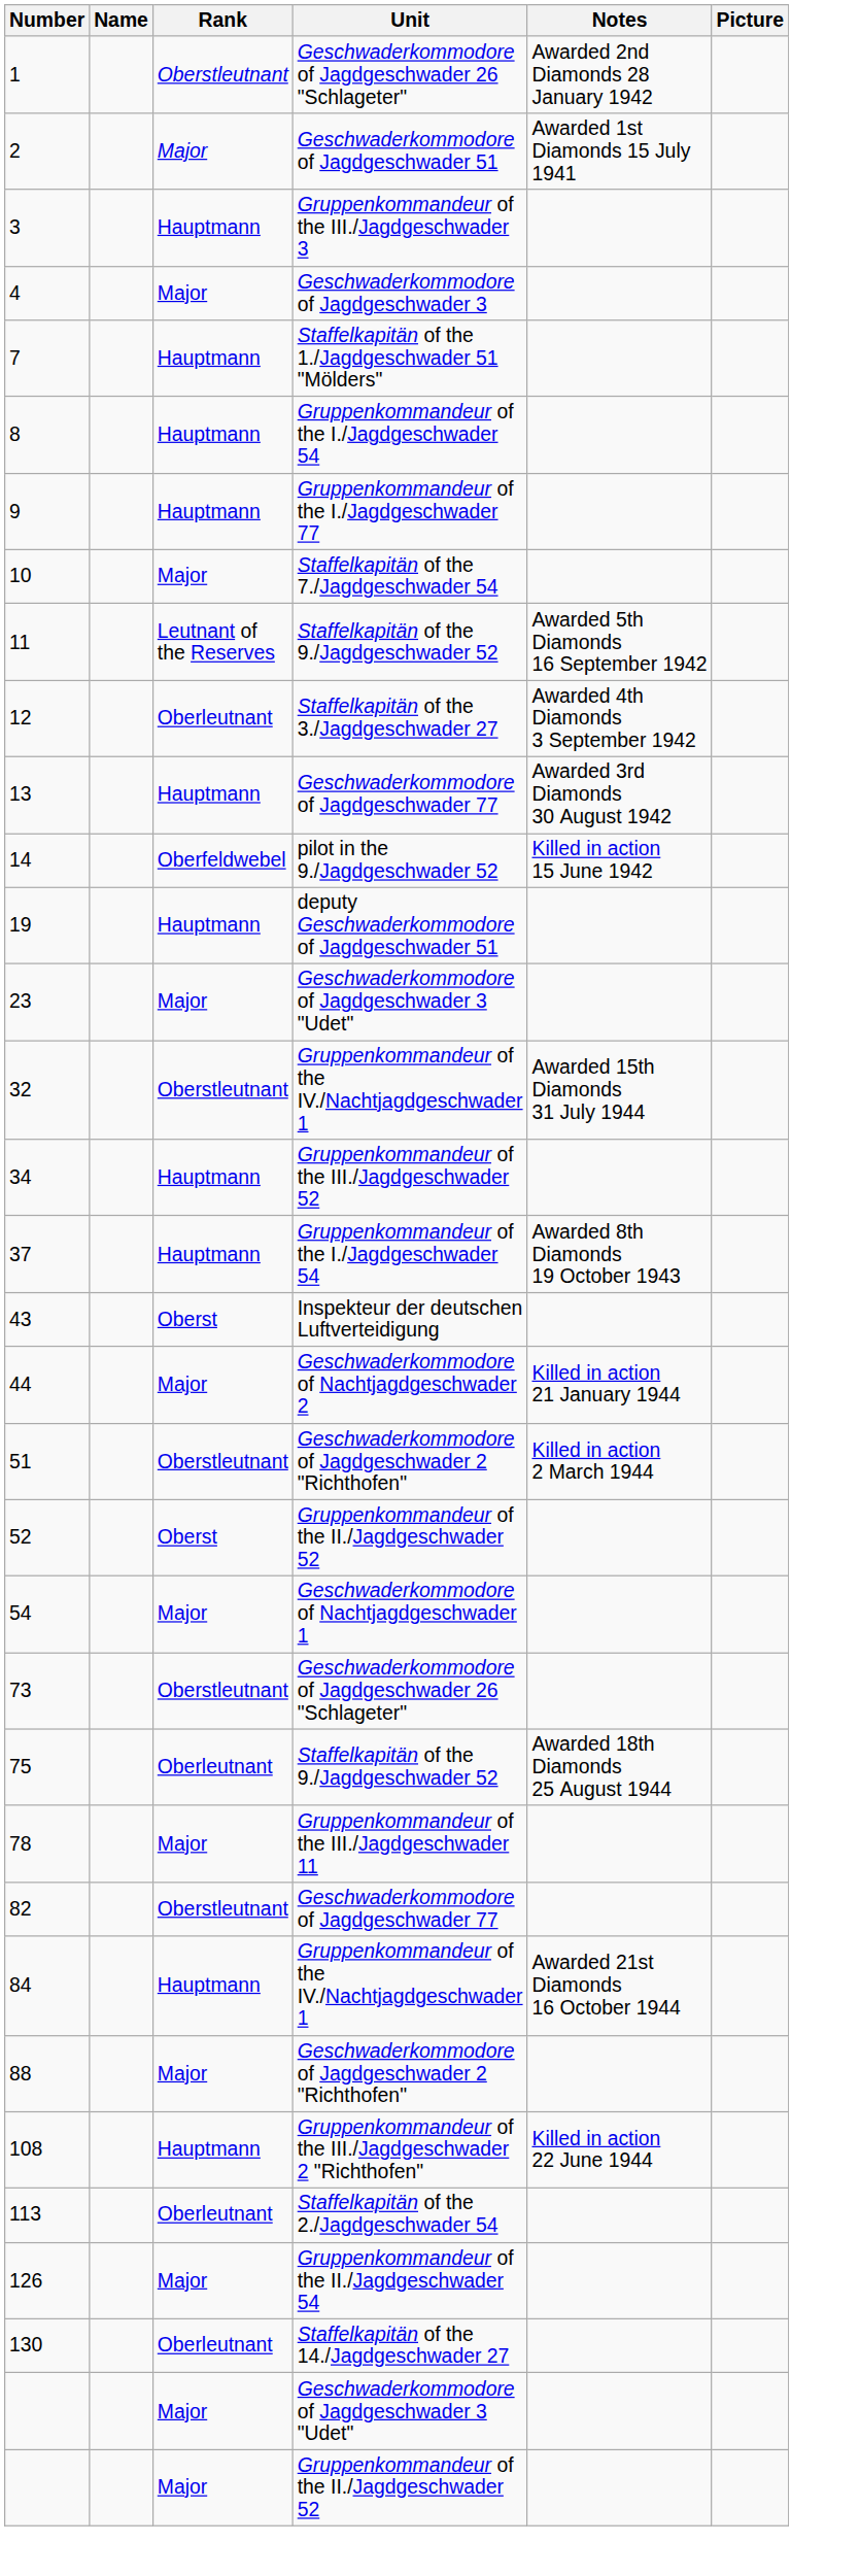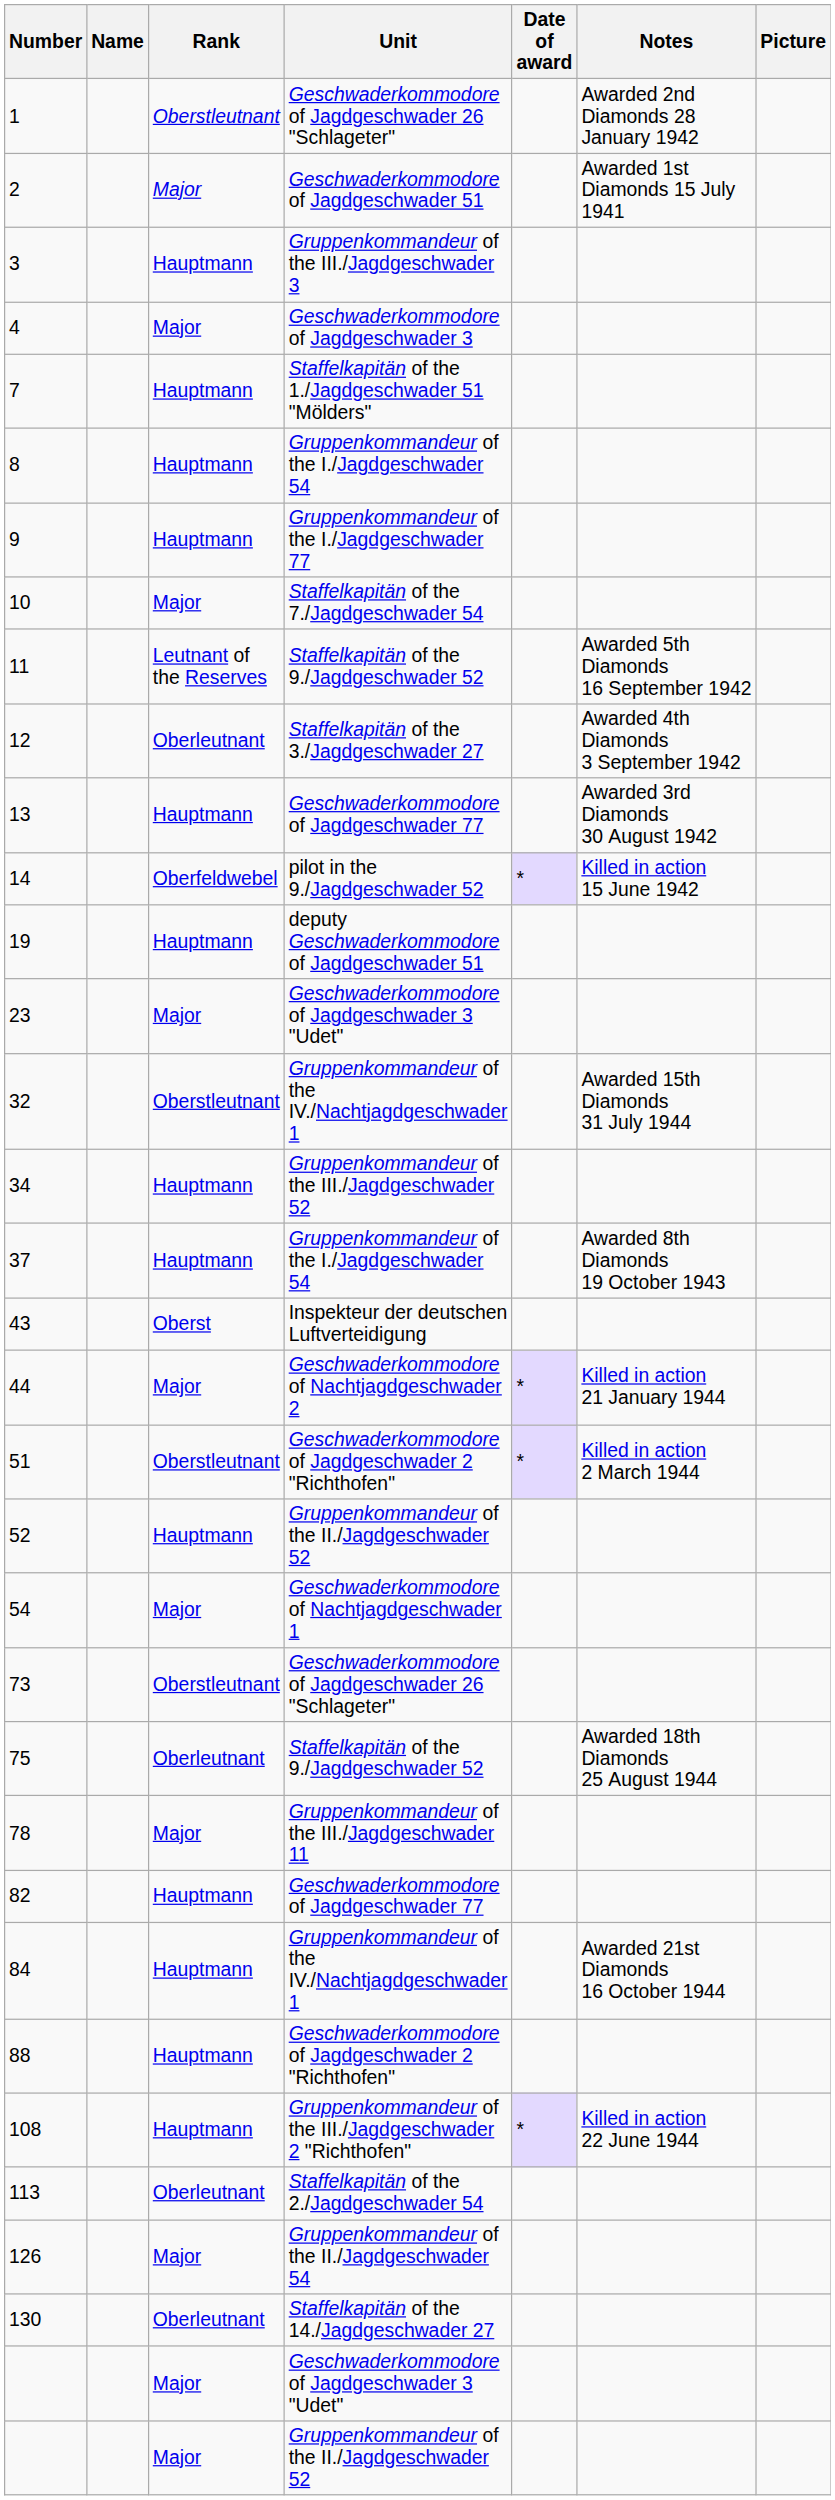 <table class="wikitable sortable" style="width:100%;">
 <tr>
 <th width="6%">Number</th>
 <th width="23%">Name</th>
 <th width="10%">Rank</th>
 <th width="28%" class="unsortable">Unit</th>
+<th width="10%">Date of award</th>
 <th width="15%" class="unsortable">Notes</th>
 <th width="10%" class="unsortable">Picture</th>
 </tr>
 <tr>
 <td>1</td>
 <td></td>
 <td><em><a href='#'>Oberstleutnant</a></em></td>
 <td><em><a href='#'>Geschwaderkommodore</a></em> of <a href='#'>Jagdgeschwader 26</a> "Schlageter"</td>
+<td></td>
 <td>Awarded 2nd Diamonds 28 January 1942</td>
 <td></td>
 </tr>
 <tr>
 <td>2</td>
 <td></td>
 <td><em><a href='#'>Major</a></em></td>
 <td><em><a href='#'>Geschwaderkommodore</a></em> of <a href='#'>Jagdgeschwader 51</a></td>
+<td></td>
 <td>Awarded 1st Diamonds 15 July 1941</td>
 <td></td>
 </tr>
 <tr>
 <td>3</td>
 <td></td>
 <td><a href='#'>Hauptmann</a></td>
 <td><em><a href='#'>Gruppenkommandeur</a></em> of the III./<a href='#'>Jagdgeschwader 3</a></td>
 <td></td>
 <td></td>
+<td></td>
 </tr>
 <tr>
 <td>4</td>
 <td></td>
 <td><a href='#'>Major</a></td>
 <td><em><a href='#'>Geschwaderkommodore</a></em> of <a href='#'>Jagdgeschwader 3</a></td>
+<td></td>
 <td></td>
 <td></td>
 </tr>
 <tr>
 <td>7</td>
 <td></td>
 <td><a href='#'>Hauptmann</a></td>
 <td><em><a href='#'>Staffelkapitän</a></em> of the 1./<a href='#'>Jagdgeschwader 51</a> "Mölders"</td>
 <td></td>
 <td></td>
+<td></td>
 </tr>
 <tr>
 <td>8</td>
 <td></td>
 <td><a href='#'>Hauptmann</a></td>
 <td><em><a href='#'>Gruppenkommandeur</a></em> of the I./<a href='#'>Jagdgeschwader 54</a></td>
+<td></td>
 <td></td>
 <td></td>
 </tr>
 <tr>
 <td>9</td>
 <td></td>
 <td><a href='#'>Hauptmann</a></td>
 <td><em><a href='#'>Gruppenkommandeur</a></em> of the I./<a href='#'>Jagdgeschwader 77</a></td>
 <td></td>
 <td></td>
+<td></td>
 </tr>
 <tr>
 <td>10</td>
 <td></td>
 <td><a href='#'>Major</a></td>
 <td><em><a href='#'>Staffelkapitän</a></em> of the 7./<a href='#'>Jagdgeschwader 54</a></td>
 <td></td>
 <td></td>
+<td></td>
 </tr>
 <tr>
 <td>11</td>
 <td></td>
 <td><a href='#'>Leutnant</a> of the <a href='#'>Reserves</a></td>
 <td><em><a href='#'>Staffelkapitän</a></em> of the 9./<a href='#'>Jagdgeschwader 52</a></td>
+<td></td>
 <td>Awarded 5th Diamonds 16 September 1942</td>
 <td></td>
 </tr>
 <tr>
 <td>12</td>
 <td></td>
 <td><a href='#'>Oberleutnant</a></td>
 <td><em><a href='#'>Staffelkapitän</a></em> of the 3./<a href='#'>Jagdgeschwader 27</a></td>
+<td></td>
 <td>Awarded 4th Diamonds 3 September 1942</td>
 <td></td>
 </tr>
 <tr>
 <td>13</td>
 <td></td>
 <td><a href='#'>Hauptmann</a></td>
 <td><em><a href='#'>Geschwaderkommodore</a></em> of <a href='#'>Jagdgeschwader 77</a></td>
+<td></td>
 <td>Awarded 3rd Diamonds 30 August 1942</td>
 <td></td>
 </tr>
 <tr>
 <td>14</td>
 <td></td>
 <td><a href='#'>Oberfeldwebel</a></td>
 <td>pilot in the 9./<a href='#'>Jagdgeschwader 52</a></td>
+<td style="background:#e3d9ff;" align="left">*</td>
 <td><a href='#'>Killed in action</a> 15 June 1942</td>
 <td></td>
 </tr>
 <tr>
 <td>19</td>
 <td></td>
 <td><a href='#'>Hauptmann</a></td>
 <td>deputy <em><a href='#'>Geschwaderkommodore</a></em> of <a href='#'>Jagdgeschwader 51</a></td>
 <td></td>
 <td></td>
+<td></td>
 </tr>
 <tr>
 <td>23</td>
 <td></td>
 <td><a href='#'>Major</a></td>
 <td><em><a href='#'>Geschwaderkommodore</a></em> of <a href='#'>Jagdgeschwader 3</a> "Udet"</td>
 <td></td>
 <td></td>
+<td></td>
 </tr>
 <tr>
 <td>32</td>
 <td></td>
 <td><a href='#'>Oberstleutnant</a></td>
 <td><em><a href='#'>Gruppenkommandeur</a></em> of the IV./<a href='#'>Nachtjagdgeschwader 1</a></td>
+<td></td>
 <td>Awarded 15th Diamonds 31 July 1944</td>
 <td></td>
 </tr>
 <tr>
 <td>34</td>
 <td></td>
 <td><a href='#'>Hauptmann</a></td>
 <td><em><a href='#'>Gruppenkommandeur</a></em> of the III./<a href='#'>Jagdgeschwader 52</a></td>
 <td></td>
 <td></td>
+<td></td>
 </tr>
 <tr>
 <td>37</td>
 <td></td>
 <td><a href='#'>Hauptmann</a></td>
 <td><em><a href='#'>Gruppenkommandeur</a></em> of the I./<a href='#'>Jagdgeschwader 54</a></td>
+<td></td>
 <td>Awarded 8th Diamonds 19 October 1943</td>
 <td></td>
 </tr>
 <tr>
 <td>43</td>
 <td></td>
 <td><a href='#'>Oberst</a></td>
 <td>Inspekteur der deutschen Luftverteidigung</td>
 <td></td>
 <td></td>
+<td></td>
 </tr>
 <tr>
 <td>44</td>
 <td></td>
 <td><a href='#'>Major</a></td>
 <td><em><a href='#'>Geschwaderkommodore</a></em> of <a href='#'>Nachtjagdgeschwader 2</a></td>
+<td style="background:#e3d9ff;" align="left">*</td>
 <td><a href='#'>Killed in action</a> 21 January 1944</td>
 <td></td>
 </tr>
 <tr>
 <td>51</td>
 <td></td>
 <td><a href='#'>Oberstleutnant</a></td>
 <td><em><a href='#'>Geschwaderkommodore</a></em> of <a href='#'>Jagdgeschwader 2</a> "Richthofen"</td>
+<td style="background:#e3d9ff;" align="left">*</td>
 <td><a href='#'>Killed in action</a> 2 March 1944</td>
 <td></td>
 </tr>
 <tr>
 <td>52</td>
 <td></td>
-<td><a href='#'>Oberst</a></td>
+<td><a href='#'>Hauptmann</a></td>
 <td><em><a href='#'>Gruppenkommandeur</a></em> of the II./<a href='#'>Jagdgeschwader 52</a></td>
+<td></td>
 <td></td>
 <td></td>
 </tr>
 <tr>
 <td>54</td>
 <td></td>
 <td><a href='#'>Major</a></td>
 <td><em><a href='#'>Geschwaderkommodore</a></em> of <a href='#'>Nachtjagdgeschwader 1</a></td>
 <td></td>
 <td></td>
+<td></td>
 </tr>
 <tr>
 <td>73</td>
 <td></td>
 <td><a href='#'>Oberstleutnant</a></td>
 <td><em><a href='#'>Geschwaderkommodore</a></em> of <a href='#'>Jagdgeschwader 26</a> "Schlageter"</td>
 <td></td>
 <td></td>
+<td></td>
 </tr>
 <tr>
 <td>75</td>
 <td></td>
 <td><a href='#'>Oberleutnant</a></td>
 <td><em><a href='#'>Staffelkapitän</a></em> of the 9./<a href='#'>Jagdgeschwader 52</a></td>
+<td></td>
 <td>Awarded 18th Diamonds 25 August 1944</td>
 <td></td>
 </tr>
 <tr>
 <td>78</td>
 <td></td>
 <td><a href='#'>Major</a></td>
 <td><em><a href='#'>Gruppenkommandeur</a></em> of the III./<a href='#'>Jagdgeschwader 11</a></td>
 <td></td>
 <td></td>
+<td></td>
 </tr>
 <tr>
 <td>82</td>
 <td></td>
-<td><a href='#'>Oberstleutnant</a></td>
+<td><a href='#'>Hauptmann</a></td>
 <td><em><a href='#'>Geschwaderkommodore</a></em> of <a href='#'>Jagdgeschwader 77</a></td>
+<td></td>
 <td></td>
 <td></td>
 </tr>
 <tr>
 <td>84</td>
 <td></td>
 <td><a href='#'>Hauptmann</a></td>
 <td><em><a href='#'>Gruppenkommandeur</a></em> of the IV./<a href='#'>Nachtjagdgeschwader 1</a></td>
+<td></td>
 <td>Awarded 21st Diamonds 16 October 1944</td>
 <td></td>
 </tr>
 <tr>
 <td>88</td>
 <td></td>
-<td><a href='#'>Major</a></td>
+<td><a href='#'>Hauptmann</a></td>
 <td><em><a href='#'>Geschwaderkommodore</a></em> of <a href='#'>Jagdgeschwader 2</a> "Richthofen"</td>
+<td></td>
 <td></td>
 <td></td>
 </tr>
 <tr>
 <td>108</td>
 <td></td>
 <td><a href='#'>Hauptmann</a></td>
 <td><em><a href='#'>Gruppenkommandeur</a></em> of the III./<a href='#'>Jagdgeschwader 2</a> "Richthofen"</td>
+<td style="background:#e3d9ff;" align="left">*</td>
 <td><a href='#'>Killed in action</a> 22 June 1944</td>
 <td></td>
 </tr>
 <tr>
 <td>113</td>
 <td></td>
 <td><a href='#'>Oberleutnant</a></td>
 <td><em><a href='#'>Staffelkapitän</a></em> of the 2./<a href='#'>Jagdgeschwader 54</a></td>
 <td></td>
 <td></td>
+<td></td>
 </tr>
 <tr>
 <td>126</td>
 <td></td>
 <td><a href='#'>Major</a></td>
 <td><em><a href='#'>Gruppenkommandeur</a></em> of the II./<a href='#'>Jagdgeschwader 54</a></td>
+<td></td>
 <td></td>
 <td></td>
 </tr>
 <tr>
 <td>130</td>
 <td></td>
 <td><a href='#'>Oberleutnant</a></td>
 <td><em><a href='#'>Staffelkapitän</a></em> of the 14./<a href='#'>Jagdgeschwader 27</a></td>
 <td></td>
 <td></td>
+<td></td>
 </tr>
 <tr>
 <td></td>
 <td></td>
 <td><a href='#'>Major</a></td>
 <td><em><a href='#'>Geschwaderkommodore</a></em> of <a href='#'>Jagdgeschwader 3</a> "Udet"</td>
+<td></td>
 <td></td>
 <td></td>
 </tr>
 <tr>
 <td></td>
 <td></td>
 <td><a href='#'>Major</a></td>
 <td><em><a href='#'>Gruppenkommandeur</a></em> of the II./<a href='#'>Jagdgeschwader 52</a></td>
 <td></td>
 <td></td>
+<td></td>
 </tr>
 </table>
